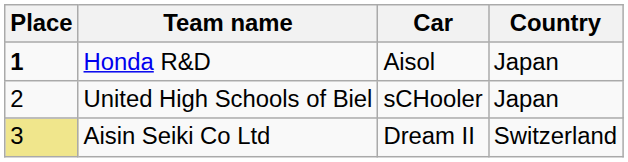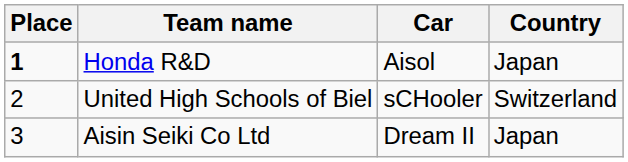 <table class="wikitable">
 <tr>
 <th>Place</th>
 <th>Team name</th>
 <th>Car</th>
 <th>Country</th>
 </tr>
 <tr>
 <td><strong>1</strong></td>
 <td><a href='#'>Honda</a> R&D</td>
 <td>Aisol</td>
 <td>Japan</td>
 </tr>
 <tr>
 <td>2</td>
 <td>United High Schools of Biel</td>
 <td>sCHooler</td>
+<td>Switzerland</td>
+</tr>
+<tr>
+<td>3</td>
+<td>Aisin Seiki Co Ltd</td>
+<td>Dream II</td>
 <td>Japan</td>
 </tr>
-<tr>
-<td style="background: khaki;">3</td>
-<td>Aisin Seiki Co Ltd</td>
-<td>Dream II</td>
-<td>Switzerland</td>
-</tr>
 </table>
